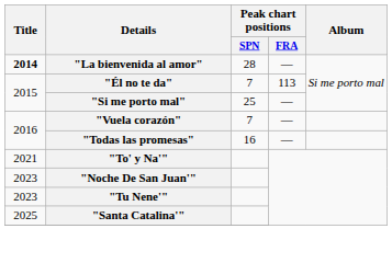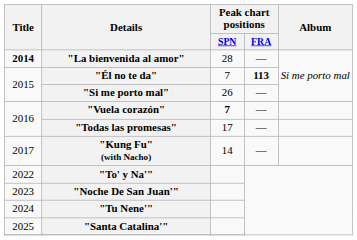 <table class="wikitable plainrowheaders" style="text-align:center">
 <tr>
 <th scope="col" rowspan="2" style="width:3em;">Title</th>
 <th scope="col" rowspan="2" style="width:15em;">Details</th>
 <th scope="col" colspan="2">Peak chart positions</th>
 <th scope="col" rowspan="2">Album</th>
 </tr>
 <tr>
 <th scope="col" style="width:3em;font-size:90%;"><a href='#'>SPN</a><br></th>
 <th scope="col" style="width:3em;font-size:90%;"><a href='#'>FRA</a><br></th>
 </tr>
 <tr>
 <td><strong>2014</strong></td>
 <th scope="row">"La bienvenida al amor"</th>
 <td>28</td>
 <td>—</td>
 <td rowspan="3"><em>Si me porto mal</em></td>
 </tr>
 <tr>
 <td rowspan="2">2015</td>
 <th scope="row">"Él no te da"</th>
 <td>7</td>
-<td>113</td>
+<td><strong>113</strong></td>
 </tr>
 <tr>
 <th scope="row">"Si me porto mal"</th>
-<td>25</td>
+<td>26</td>
 <td>—</td>
 </tr>
 <tr>
 <td rowspan="2">2016</td>
 <th scope="row">"Vuela corazón"</th>
-<td>7</td>
+<td><strong>7</strong></td>
 <td>—</td>
 <td></td>
 </tr>
 <tr>
 <th scope="row">"Todas las promesas"</th>
-<td>16</td>
+<td>17</td>
 <td>—</td>
 <td></td>
 </tr>
 <tr>
-<td>2021</td>
+<td>2017</td>
+<th scope="row">"Kung Fu"<br><small>(with Nacho)</small></th>
+<td>14<br></td>
+<td>—</td>
+<td></td>
+</tr>
+<tr>
+<td>2022</td>
 <th scope="row">"To' y Na'"</th>
 <td></td>
 </tr>
 <tr>
 <td>2023</td>
 <th scope="row">"Noche De San Juan'"</th>
 <td></td>
 </tr>
 <tr>
-<td>2023</td>
+<td>2024</td>
 <th scope="row">"Tu Nene'"</th>
 <td></td>
 </tr>
 <tr>
 <td>2025</td>
 <th scope="row">"Santa Catalina'"</th>
 <td></td>
 </tr>
 <tr>
 </tr>
 </table>
